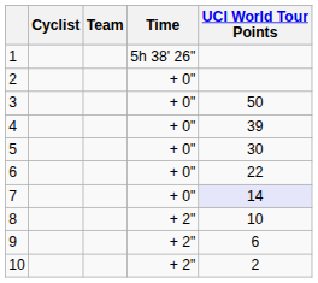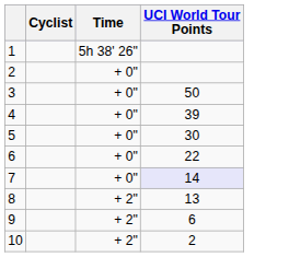 <table class="wikitable">
 <tr style="background:#ccccff;">
 <th></th>
 <th>Cyclist</th>
-<th>Team</th>
 <th>Time</th>
 <th><a href='#'>UCI World Tour</a><br>Points</th>
 </tr>
 <tr>
 <td>1</td>
-<td></td>
 <td></td>
 <td align="right">5h 38' 26"</td>
 <td></td>
 </tr>
 <tr>
 <td>2</td>
 <td></td>
-<td></td>
 <td align="right">+ 0"</td>
 <td></td>
 </tr>
 <tr>
 <td>3</td>
-<td></td>
 <td></td>
 <td align="right">+ 0"</td>
 <td align="center">50</td>
 </tr>
 <tr>
 <td>4</td>
 <td></td>
-<td></td>
 <td align="right">+ 0"</td>
 <td align="center">39</td>
 </tr>
 <tr>
 <td>5</td>
-<td></td>
 <td></td>
 <td align="right">+ 0"</td>
 <td align="center">30</td>
 </tr>
 <tr>
 <td>6</td>
 <td></td>
-<td></td>
 <td align="right">+ 0"</td>
 <td align="center">22</td>
 </tr>
 <tr>
 <td>7</td>
-<td></td>
 <td></td>
 <td align="right">+ 0"</td>
 <td align="center" style="background: lavender;">14</td>
 </tr>
 <tr>
 <td>8</td>
 <td></td>
-<td></td>
 <td align="right">+ 2"</td>
-<td align="center">10</td>
+<td align="center">13</td>
 </tr>
 <tr>
 <td>9</td>
-<td></td>
 <td></td>
 <td align="right">+ 2"</td>
 <td align="center">6</td>
 </tr>
 <tr>
 <td>10</td>
 <td></td>
-<td></td>
 <td align="right">+ 2"</td>
 <td align="center">2</td>
 </tr>
 </table>
